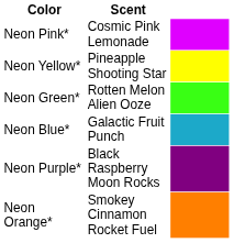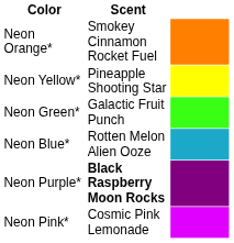 <table border="0" cellspacing="1" cellpadding="1">
 <tr>
 <th width="100">Color</th>
 <th width="100">Scent</th>
 <th width="70"> </th>
 </tr>
 <tr>
-<td>Neon Pink*</td>
-<td>Cosmic Pink Lemonade</td>
-<td bgcolor="#DF00FF"> </td>
+<td>Neon Orange*</td>
+<td>Smokey Cinnamon Rocket Fuel</td>
+<td bgcolor="#FF7F00"> </td>
 </tr>
 <tr>
 <td>Neon Yellow*</td>
 <td>Pineapple Shooting Star</td>
 <td bgcolor="#FFFF00"> </td>
 </tr>
 <tr>
 <td>Neon Green*</td>
-<td>Rotten Melon Alien Ooze</td>
+<td>Galactic Fruit Punch</td>
 <td bgcolor="#39FF14"> </td>
 </tr>
 <tr>
 <td>Neon Blue*</td>
-<td>Galactic Fruit Punch</td>
+<td>Rotten Melon Alien Ooze</td>
 <td bgcolor="#1CA9C9"> </td>
 </tr>
 <tr>
 <td>Neon Purple*</td>
-<td>Black Raspberry Moon Rocks</td>
+<td><strong>Black Raspberry Moon Rocks</strong></td>
 <td bgcolor="#800080"> </td>
 </tr>
 <tr>
-<td>Neon Orange*</td>
-<td>Smokey Cinnamon Rocket Fuel</td>
-<td bgcolor="#FF7F00"> </td>
+<td>Neon Pink*</td>
+<td>Cosmic Pink Lemonade</td>
+<td bgcolor="#DF00FF"> </td>
 </tr>
 </table>
